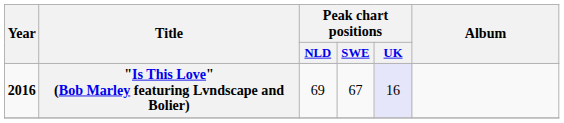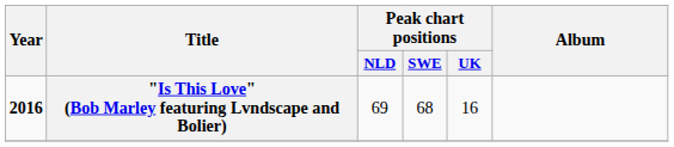 <table class="wikitable plainrowheaders" style="text-align:center;">
 <tr>
 <th scope="col" rowspan="2" style="width:2em;">Year</th>
 <th scope="col" rowspan="2" style="width:18em;">Title</th>
 <th scope="col" colspan="3">Peak chart positions</th>
 <th scope="col" rowspan="2" style="width:10em;">Album</th>
 </tr>
 <tr>
 <th scope="col" style="width:2.5em;font-size:90%;"><a href='#'>NLD</a><br></th>
 <th scope="col" style="width:2.5em;font-size:90%;"><a href='#'>SWE</a><br></th>
 <th scope="col" style="width:2.5em;font-size:90%;"><a href='#'>UK</a><br></th>
 </tr>
 <tr>
 <td rowspan="1"><strong>2016</strong></td>
 <th scope="row">"<a href='#'>Is This Love</a>" <br><span>(<a href='#'>Bob Marley</a> featuring Lvndscape and Bolier)</span></th>
 <td>69</td>
-<td>67</td>
-<td style="background: lavender;">16 </td>
+<td>68</td>
+<td>16 </td>
 <td></td>
 </tr>
 <tr>
 </tr>
 </table>
